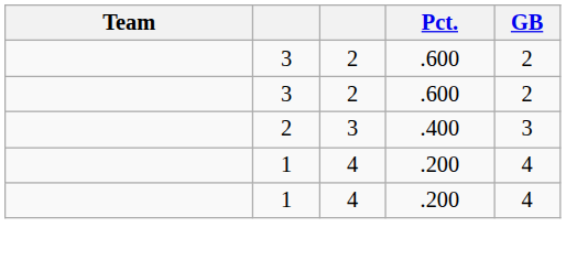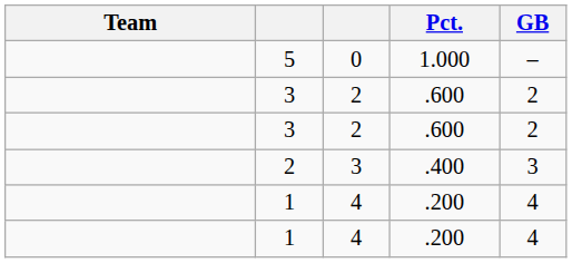 <table class="wikitable" style="text-align:center;">
 <tr>
 <th width=170px>Team</th>
 <th width=40px></th>
 <th width=40px></th>
 <th width=70px><a href='#'>Pct.</a></th>
 <th width=40px><a href='#'>GB</a></th>
+</tr>
+<tr>
+<td align=left></td>
+<td>5</td>
+<td>0</td>
+<td>1.000</td>
+<td>–</td>
 </tr>
 <tr>
 <td align=left></td>
 <td>3</td>
 <td>2</td>
 <td>.600</td>
 <td>2</td>
 </tr>
 <tr>
 <td align=left></td>
 <td>3</td>
 <td>2</td>
 <td>.600</td>
 <td>2</td>
 </tr>
 <tr>
 <td align=left></td>
 <td>2</td>
 <td>3</td>
 <td>.400</td>
 <td>3</td>
 </tr>
 <tr>
 <td align=left></td>
 <td>1</td>
 <td>4</td>
 <td>.200</td>
 <td>4</td>
 </tr>
 <tr>
 <td align=left></td>
 <td>1</td>
 <td>4</td>
 <td>.200</td>
 <td>4</td>
 </tr>
 </table>
